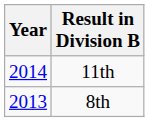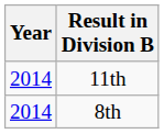 <table class="wikitable" style="text-align:center">
 <tr>
 <th>Year</th>
 <th>Result in<br>Division B</th>
 </tr>
 <tr>
 <td><a href='#'>2014</a></td>
 <td>11th</td>
 </tr>
 <tr>
-<td><a href='#'>2013</a></td>
+<td><a href='#'>2014</a></td>
 <td>8th</td>
 </tr>
 </table>
